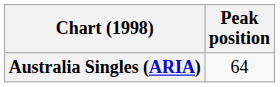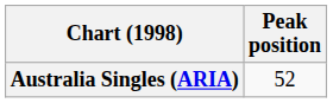 <table class="wikitable sortable plainrowheaders" style="text-align:center">
 <tr>
 <th>Chart (1998)</th>
 <th>Peak<br>position</th>
 </tr>
 <tr>
 <th scope="row">Australia Singles (<a href='#'>ARIA</a>)</th>
-<td>64</td>
+<td>52</td>
 </tr>
 </table>
